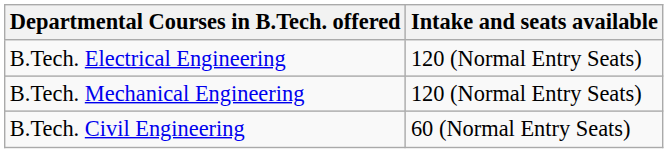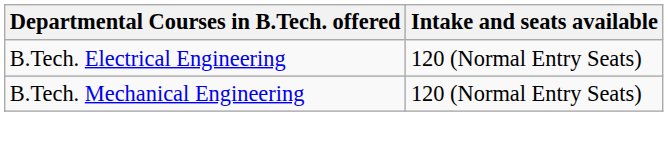 <table class="wikitable sortable">
 <tr>
 <th>Departmental Courses in B.Tech. offered</th>
 <th>Intake and seats available</th>
 </tr>
 <tr>
 <td>B.Tech. <a href='#'>Electrical Engineering</a></td>
 <td>120 (Normal Entry Seats)</td>
 </tr>
 <tr>
 <td>B.Tech. <a href='#'>Mechanical Engineering</a></td>
 <td>120 (Normal Entry Seats)</td>
 </tr>
-<tr>
-<td>B.Tech. <a href='#'>Civil Engineering</a></td>
-<td>60 (Normal Entry Seats)</td>
-</tr>
 </table>
